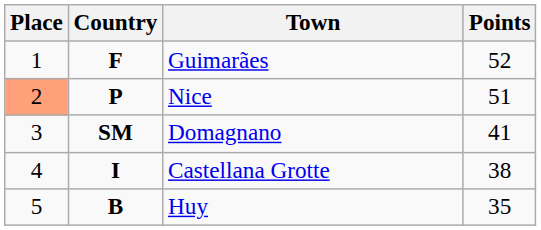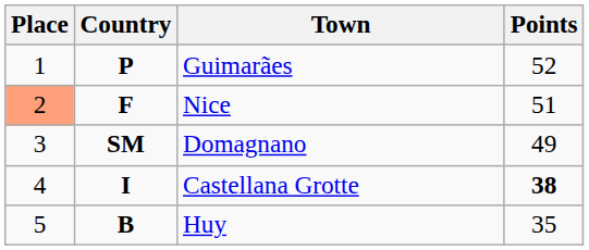 <table class="wikitable" style="text-align;">
 <tr>
 <th width="25">Place</th>
 <th width="25">Country</th>
 <th width="200">Town</th>
 <th width="25">Points</th>
 </tr>
 <tr>
 <td align="center">1</td>
-<td align="center"><strong>F</strong></td>
+<td align="center"><strong>P</strong></td>
 <td align="left"><a href='#'>Guimarães</a></td>
 <td align="center">52</td>
 </tr>
 <tr>
 <td align="center" style="background: lightsalmon;">2</td>
-<td align="center"><strong>P</strong></td>
+<td align="center"><strong>F</strong></td>
 <td align="left"><a href='#'>Nice</a></td>
 <td align="center">51</td>
 </tr>
 <tr>
 <td align="center">3</td>
 <td align="center"><strong>SM</strong></td>
 <td align="left"><a href='#'>Domagnano</a></td>
-<td align="center">41</td>
+<td align="center">49</td>
 </tr>
 <tr>
 <td align="center">4</td>
 <td align="center"><strong>I</strong></td>
 <td align="left"><a href='#'>Castellana Grotte</a></td>
-<td align="center">38</td>
+<td align="center"><strong>38</strong></td>
 </tr>
 <tr>
 <td align="center">5</td>
 <td align="center"><strong>B</strong></td>
 <td align="left"><a href='#'>Huy</a></td>
 <td align="center">35</td>
 </tr>
 </table>
